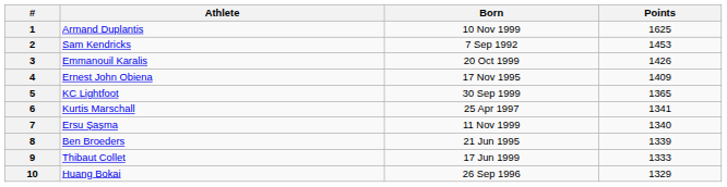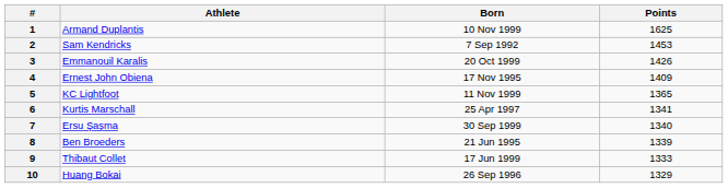 <table class="wikitable" width=80% style="font-size:90%; text-align:center;">
 <tr>
 <th>#</th>
 <th>Athlete</th>
 <th>Born</th>
 <th>Points</th>
 </tr>
 <tr>
 <th>1</th>
 <td align=left> <a href='#'>Armand Duplantis</a></td>
 <td>10 Nov 1999</td>
 <td>1625</td>
 </tr>
 <tr>
 <th>2</th>
 <td align=left> <a href='#'>Sam Kendricks</a></td>
 <td>7 Sep 1992</td>
 <td>1453</td>
 </tr>
 <tr>
 <th>3</th>
 <td align=left> <a href='#'>Emmanouil Karalis</a></td>
 <td>20 Oct 1999</td>
 <td>1426</td>
 </tr>
 <tr>
 <th>4</th>
 <td align=left> <a href='#'>Ernest John Obiena</a></td>
 <td>17 Nov 1995</td>
 <td>1409</td>
 </tr>
 <tr>
 <th>5</th>
 <td align=left> <a href='#'>KC Lightfoot</a></td>
-<td>30 Sep 1999</td>
+<td>11 Nov 1999</td>
 <td>1365</td>
 </tr>
 <tr>
 <th>6</th>
 <td align=left> <a href='#'>Kurtis Marschall</a></td>
 <td>25 Apr 1997</td>
 <td>1341</td>
 </tr>
 <tr>
 <th>7</th>
 <td align=left> <a href='#'>Ersu Şaşma</a></td>
-<td>11 Nov 1999</td>
+<td>30 Sep 1999</td>
 <td>1340</td>
 </tr>
 <tr>
 <th>8</th>
 <td align=left> <a href='#'>Ben Broeders</a></td>
 <td>21 Jun 1995</td>
 <td>1339</td>
 </tr>
 <tr>
 <th>9</th>
 <td align=left> <a href='#'>Thibaut Collet</a></td>
 <td>17 Jun 1999</td>
 <td>1333</td>
 </tr>
 <tr>
 <th>10</th>
 <td align=left> <a href='#'>Huang Bokai</a></td>
 <td>26 Sep 1996</td>
 <td>1329</td>
 </tr>
 </table>
